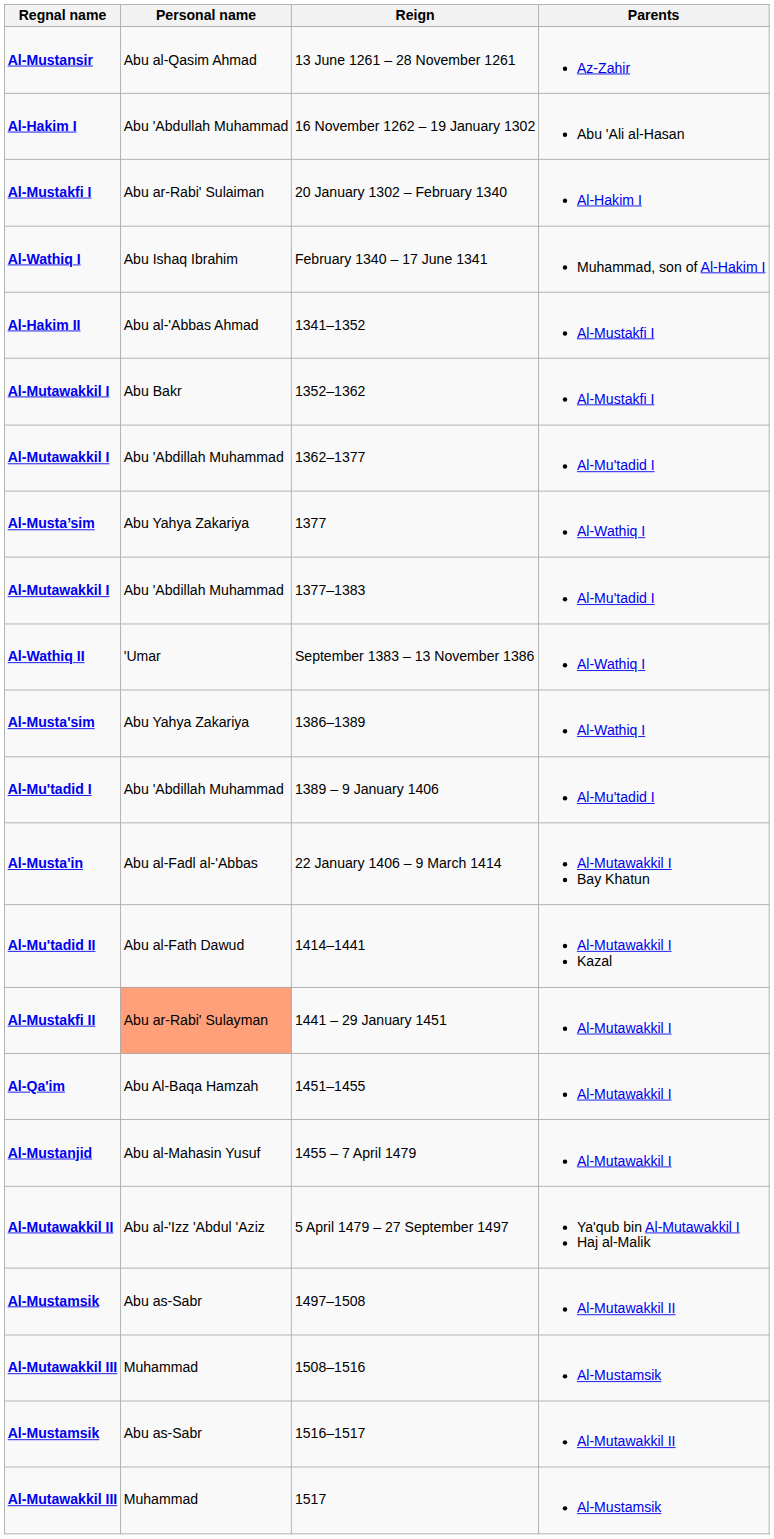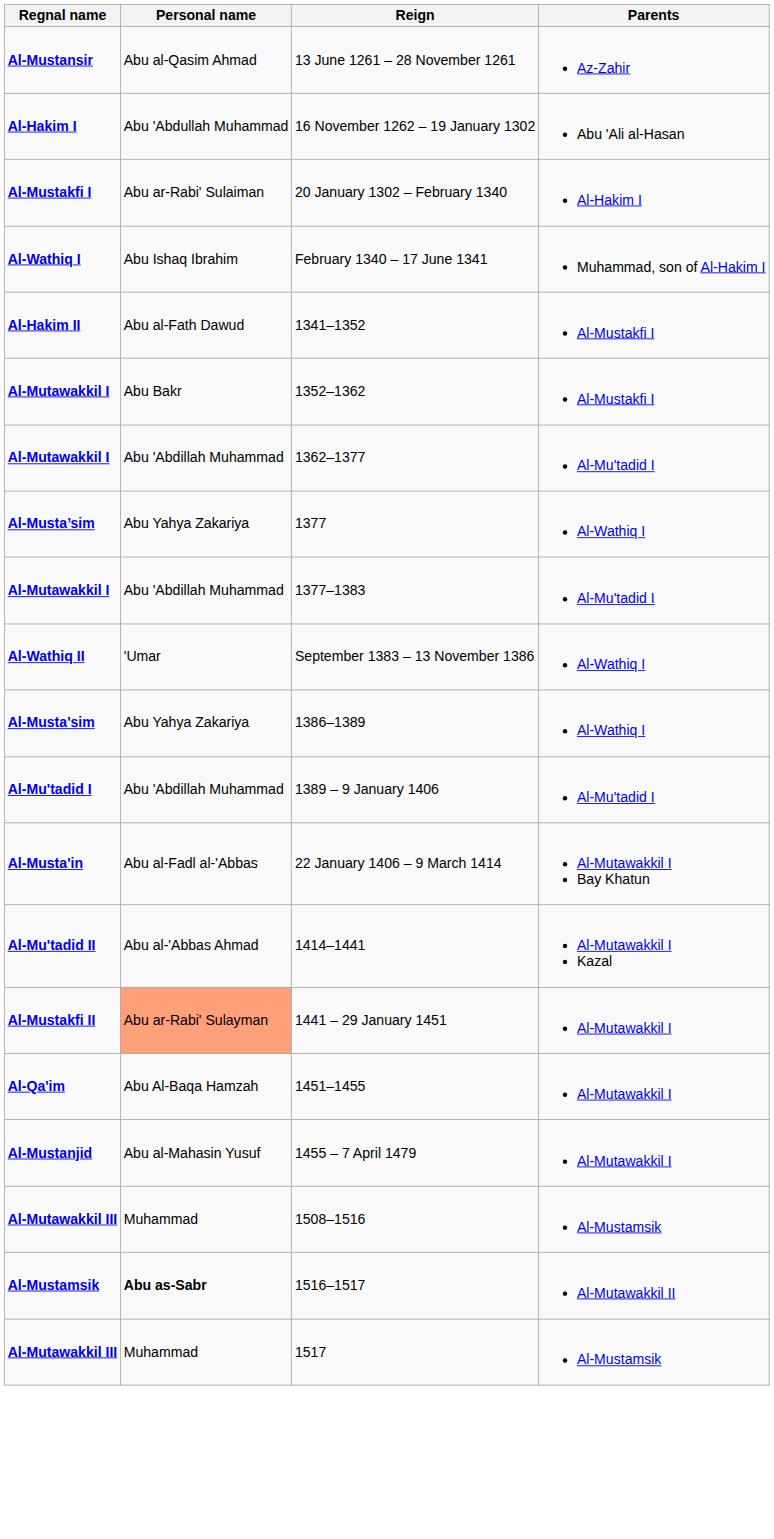 <table class="wikitable">
 <tr>
 <th>Regnal name</th>
 <th>Personal name</th>
 <th>Reign</th>
 <th>Parents</th>
 </tr>
 <tr>
 <td><a href='#'><strong>Al-Mustansir</strong></a></td>
 <td>Abu al-Qasim Ahmad</td>
 <td>13 June 1261 – 28 November 1261</td>
 <td><br><ul><li><a href='#'>Az-Zahir</a></li></ul></td>
 </tr>
 <tr>
 <td><a href='#'><strong>Al-Hakim I</strong></a></td>
 <td>Abu 'Abdullah Muhammad</td>
 <td>16 November 1262 – 19 January 1302</td>
 <td><br><ul><li>Abu 'Ali al-Hasan</li></ul></td>
 </tr>
 <tr>
 <td><a href='#'><strong>Al-Mustakfi I</strong></a></td>
 <td>Abu ar-Rabi' Sulaiman</td>
 <td>20 January 1302 – February 1340</td>
 <td><br><ul><li><a href='#'>Al-Hakim I</a></li></ul></td>
 </tr>
 <tr>
 <td><strong><a href='#'>Al-Wathiq I</a></strong></td>
 <td>Abu Ishaq Ibrahim</td>
 <td>February 1340 – 17 June 1341</td>
 <td><br><ul><li>Muhammad, son of <a href='#'>Al-Hakim I</a></li></ul></td>
 </tr>
 <tr>
 <td><strong><a href='#'>Al-Hakim II</a></strong></td>
-<td>Abu al-'Abbas Ahmad</td>
+<td>Abu al-Fath Dawud</td>
 <td>1341–1352</td>
 <td><br><ul><li><a href='#'>Al-Mustakfi I</a></li></ul></td>
 </tr>
 <tr>
 <td><strong><a href='#'>Al-Mutawakkil I</a></strong></td>
 <td>Abu Bakr</td>
 <td>1352–1362</td>
 <td><br><ul><li><a href='#'>Al-Mustakfi I</a></li></ul></td>
 </tr>
 <tr>
 <td><strong><a href='#'>Al-Mutawakkil I</a></strong></td>
 <td>Abu 'Abdillah Muhammad</td>
 <td>1362–1377</td>
 <td><br><ul><li><a href='#'>Al-Mu'tadid I</a></li></ul></td>
 </tr>
 <tr>
 <td><a href='#'><strong>Al-Musta’sim</strong></a></td>
 <td>Abu Yahya Zakariya</td>
 <td>1377</td>
 <td><br><ul><li><a href='#'>Al-Wathiq I</a></li></ul></td>
 </tr>
 <tr>
 <td><strong><a href='#'>Al-Mutawakkil I</a></strong></td>
 <td>Abu 'Abdillah Muhammad</td>
 <td>1377–1383</td>
 <td><br><ul><li><a href='#'>Al-Mu'tadid I</a></li></ul></td>
 </tr>
 <tr>
 <td><strong><a href='#'>Al-Wathiq II</a></strong></td>
 <td>'Umar</td>
 <td>September 1383 – 13 November 1386</td>
 <td><br><ul><li><a href='#'>Al-Wathiq I</a></li></ul></td>
 </tr>
 <tr>
 <td><a href='#'><strong>Al-Musta'sim</strong></a></td>
 <td>Abu Yahya Zakariya</td>
 <td>1386–1389</td>
 <td><br><ul><li><a href='#'>Al-Wathiq I</a></li></ul></td>
 </tr>
 <tr>
 <td><strong><a href='#'>Al-Mu'tadid I</a></strong></td>
 <td>Abu 'Abdillah Muhammad</td>
 <td>1389 – 9 January 1406</td>
 <td><br><ul><li><a href='#'>Al-Mu'tadid I</a></li></ul></td>
 </tr>
 <tr>
 <td><a href='#'><strong>Al-Musta'in</strong></a></td>
 <td>Abu al-Fadl al-'Abbas</td>
 <td>22 January 1406 – 9 March 1414</td>
 <td><br><ul><li><a href='#'>Al-Mutawakkil I</a></li><li>Bay Khatun</li></ul></td>
 </tr>
 <tr>
 <td><strong><a href='#'>Al-Mu'tadid II</a></strong></td>
-<td>Abu al-Fath Dawud</td>
+<td>Abu al-'Abbas Ahmad</td>
 <td>1414–1441</td>
 <td><br><ul><li><a href='#'>Al-Mutawakkil I</a></li><li>Kazal</li></ul></td>
 </tr>
 <tr>
 <td><strong><a href='#'>Al-Mustakfi II</a></strong></td>
 <td style="background: lightsalmon;">Abu ar-Rabi' Sulayman</td>
 <td>1441 – 29 January 1451</td>
 <td><br><ul><li><a href='#'>Al-Mutawakkil I</a></li></ul></td>
 </tr>
 <tr>
 <td><a href='#'><strong>Al-Qa'im</strong></a></td>
 <td>Abu Al-Baqa Hamzah</td>
 <td>1451–1455</td>
 <td><br><ul><li><a href='#'>Al-Mutawakkil I</a></li></ul></td>
 </tr>
 <tr>
 <td><a href='#'><strong>Al-Mustanjid</strong></a></td>
 <td>Abu al-Mahasin Yusuf</td>
 <td>1455 – 7 April 1479</td>
 <td><br><ul><li><a href='#'>Al-Mutawakkil I</a></li></ul></td>
 </tr>
 <tr>
-<td><strong><a href='#'>Al-Mutawakkil II</a></strong></td>
-<td>Abu al-'Izz 'Abdul 'Aziz</td>
-<td>5 April 1479 – 27 September 1497</td>
-<td><br><ul><li>Ya'qub bin <a href='#'>Al-Mutawakkil I</a></li><li>Haj al-Malik</li></ul></td>
-</tr>
-<tr>
-<td><strong><a href='#'>Al-Mustamsik</a></strong></td>
-<td>Abu as-Sabr</td>
-<td>1497–1508</td>
-<td><br><ul><li><a href='#'>Al-Mutawakkil II</a></li></ul></td>
-</tr>
-<tr>
 <td><strong><a href='#'>Al-Mutawakkil III</a></strong></td>
 <td>Muhammad</td>
 <td>1508–1516</td>
 <td><br><ul><li><a href='#'>Al-Mustamsik</a></li></ul></td>
 </tr>
 <tr>
 <td><strong><a href='#'>Al-Mustamsik</a></strong></td>
-<td>Abu as-Sabr</td>
+<td><strong>Abu as-Sabr</strong></td>
 <td>1516–1517</td>
 <td><br><ul><li><a href='#'>Al-Mutawakkil II</a></li></ul></td>
 </tr>
 <tr>
 <td><strong><a href='#'>Al-Mutawakkil III</a></strong></td>
 <td>Muhammad</td>
 <td>1517</td>
 <td><br><ul><li><a href='#'>Al-Mustamsik</a></li></ul></td>
 </tr>
 </table>
